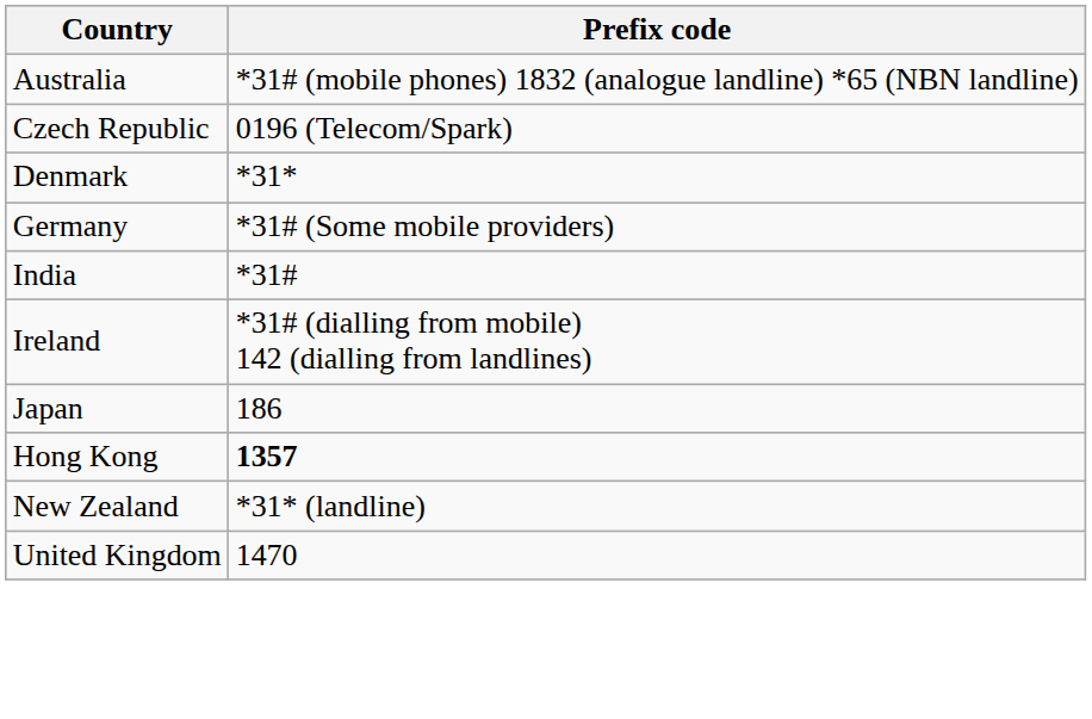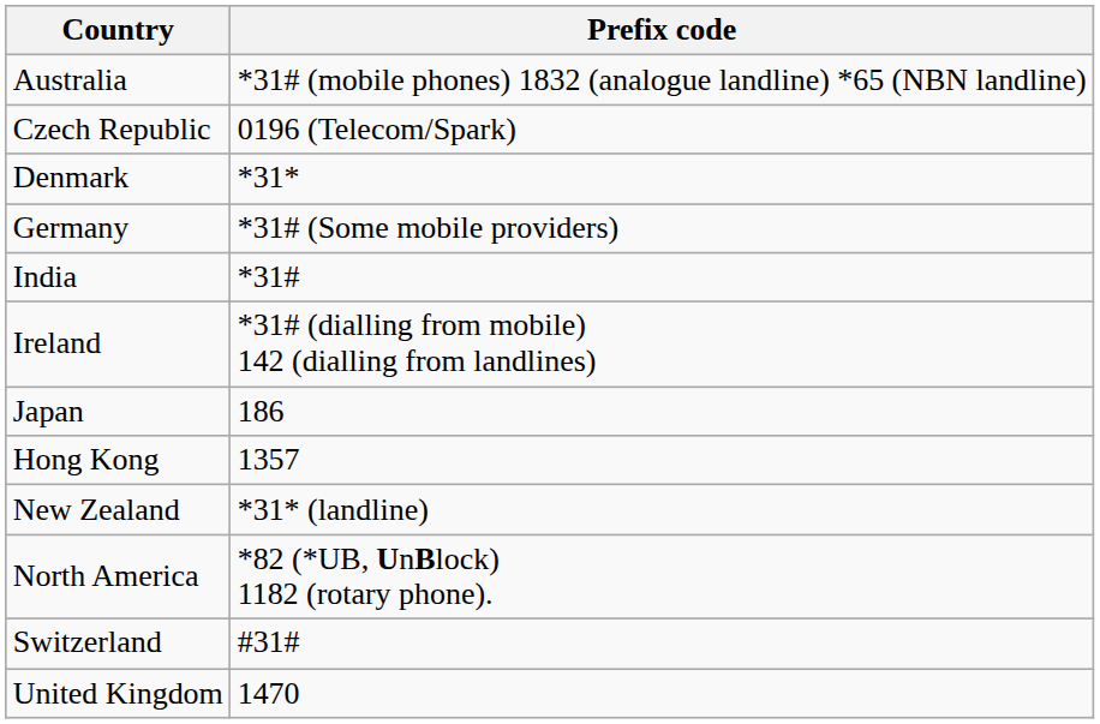 <table class=wikitable>
 <tr>
 <th>Country</th>
 <th>Prefix code</th>
 </tr>
 <tr>
 <td>Australia</td>
 <td>*31# (mobile phones) 1832 (analogue landline) *65 (NBN landline)</td>
 </tr>
 <tr>
 <td>Czech Republic</td>
 <td>0196 (Telecom/Spark)</td>
 </tr>
 <tr>
 <td>Denmark</td>
 <td>*31*</td>
 </tr>
 <tr>
 <td>Germany</td>
 <td>*31# (Some mobile providers)</td>
 </tr>
 <tr>
 <td>India</td>
 <td>*31#</td>
 </tr>
 <tr>
 <td>Ireland</td>
 <td>*31# (dialling from mobile)<br> 142 (dialling from landlines)</td>
 </tr>
 <tr>
 <td>Japan</td>
 <td>186</td>
 </tr>
 <tr>
 <td>Hong Kong</td>
-<td><strong>1357</strong></td>
+<td>1357</td>
 </tr>
 <tr>
 <td>New Zealand</td>
 <td>*31* (landline)</td>
 </tr>
 <tr>
+<td>North America</td>
+<td>*82 (*UB, <strong>U</strong>n<strong>B</strong>lock)<br> 1182 (rotary phone).</td>
+</tr>
+<tr>
+<td>Switzerland</td>
+<td>#31#</td>
+</tr>
+<tr>
 <td>United Kingdom</td>
 <td>1470</td>
 </tr>
 </table>
